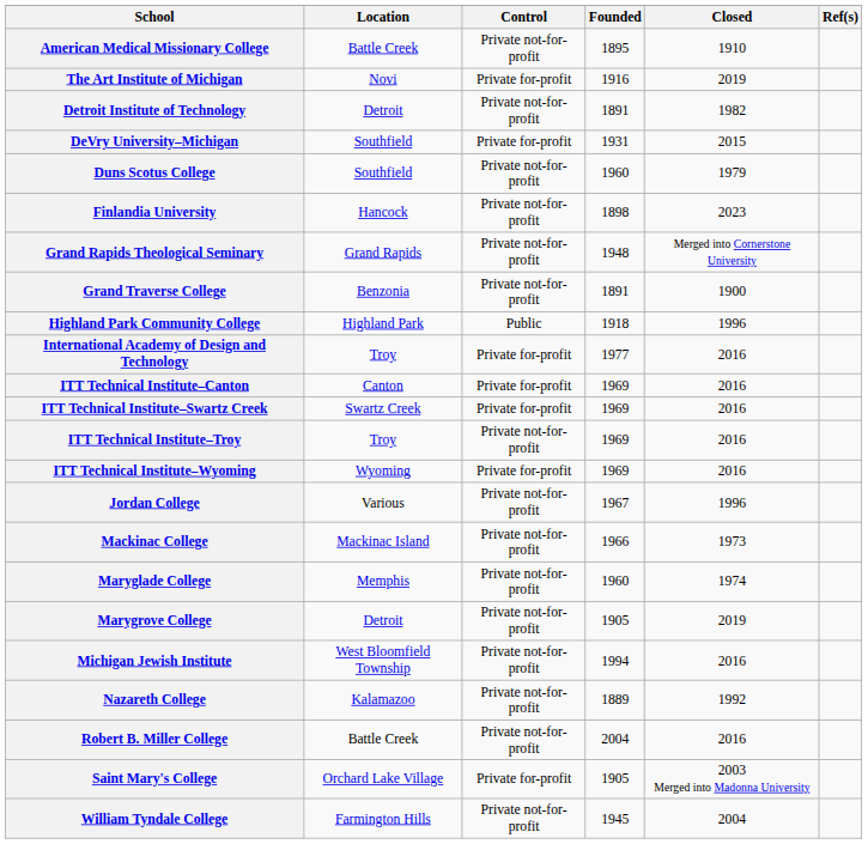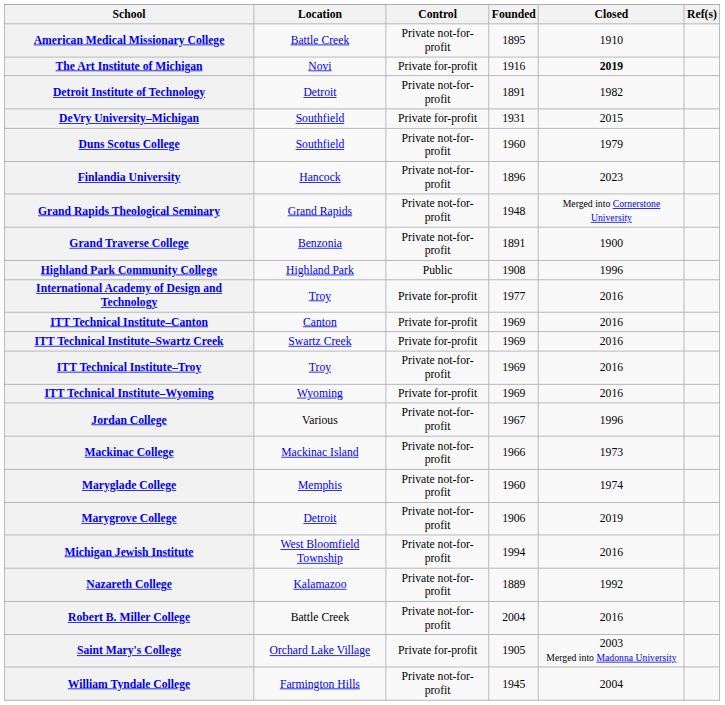 <table class="wikitable sortable plainrowheaders" style="text-align:center; font-size:90%; width:100%">
 <tr>
 </tr>
 <tr>
 <th scope="col">School</th>
 <th scope="col">Location</th>
 <th scope="col">Control</th>
 <th scope="col">Founded</th>
 <th scope="col">Closed</th>
 <th scope="col" class="unsortable">Ref(s)</th>
 </tr>
 <tr>
 <th scope="row"><a href='#'>American Medical Missionary College</a></th>
 <td align="center"><a href='#'>Battle Creek</a></td>
 <td align="center">Private not-for-profit</td>
 <td align="center">1895</td>
 <td align="center">1910</td>
 <td align="center"></td>
 </tr>
 <tr>
 <th scope="row"><a href='#'>The Art Institute of Michigan</a></th>
 <td align="center"><a href='#'>Novi</a></td>
 <td>Private for-profit</td>
 <td align="center">1916</td>
-<td>2019</td>
+<td><strong>2019</strong></td>
 <td></td>
 </tr>
 <tr>
 <th scope="row"><a href='#'>Detroit Institute of Technology</a></th>
 <td align="center"><a href='#'>Detroit</a></td>
 <td align="center">Private not-for-profit</td>
 <td align="center">1891</td>
 <td align="center">1982</td>
 <td align="center"></td>
 </tr>
 <tr>
 <th scope="row"><a href='#'>DeVry University–Michigan</a></th>
 <td align="center"><a href='#'>Southfield</a></td>
 <td align="center">Private for-profit</td>
 <td align="center">1931</td>
 <td align="center">2015</td>
 <td align="center"></td>
 </tr>
 <tr>
 <th scope="row"><a href='#'>Duns Scotus College</a></th>
 <td align="center"><a href='#'>Southfield</a></td>
 <td align="center">Private not-for-profit</td>
 <td align="center">1960</td>
 <td align="center">1979</td>
 <td align="center"></td>
 </tr>
 <tr>
 <th scope="row"><a href='#'>Finlandia University</a></th>
 <td align="center"><a href='#'>Hancock</a></td>
 <td align="center">Private not-for-profit</td>
-<td align="center">1898</td>
+<td align="center">1896</td>
 <td align="center">2023</td>
 </tr>
 <tr>
 <th scope="row"><a href='#'>Grand Rapids Theological Seminary</a></th>
 <td align="center"><a href='#'>Grand Rapids</a></td>
 <td align="center">Private not-for-profit</td>
 <td align="center">1948</td>
 <td align="center"><small>Merged into <a href='#'>Cornerstone University</a></small></td>
 <td align="center"></td>
 </tr>
 <tr>
 <th scope="row"><a href='#'>Grand Traverse College</a></th>
 <td align="center"><a href='#'>Benzonia</a></td>
 <td align="center">Private not-for-profit</td>
 <td align="center">1891</td>
 <td align="center">1900</td>
 <td align="center"></td>
 </tr>
 <tr>
 <th scope="row"><a href='#'>Highland Park Community College</a></th>
 <td align="center"><a href='#'>Highland Park</a></td>
 <td align="center">Public</td>
-<td align="center">1918</td>
+<td align="center">1908</td>
 <td align="center">1996</td>
 <td align="center"></td>
 </tr>
 <tr>
 <th scope="row"><a href='#'>International Academy of Design and Technology</a></th>
 <td align="center"><a href='#'>Troy</a></td>
 <td align="center">Private for-profit</td>
 <td align="center">1977</td>
 <td align="center">2016</td>
 <td align="center"></td>
 </tr>
 <tr>
 <th scope="row"><a href='#'>ITT Technical Institute–Canton</a></th>
 <td align="center"><a href='#'>Canton</a></td>
 <td>Private for-profit</td>
 <td>1969</td>
 <td align="center">2016</td>
 <td align="center"></td>
 </tr>
 <tr>
 <th scope="row"><a href='#'>ITT Technical Institute–Swartz Creek</a></th>
 <td align="center"><a href='#'>Swartz Creek</a></td>
 <td>Private for-profit</td>
 <td>1969</td>
 <td align="center">2016</td>
 <td align="center"></td>
 </tr>
 <tr>
 <th scope="row"><a href='#'>ITT Technical Institute–Troy</a></th>
 <td align="center"><a href='#'>Troy</a></td>
 <td align="center">Private not-for-profit</td>
 <td>1969</td>
 <td align="center">2016</td>
 <td align="center"></td>
 </tr>
 <tr>
 <th scope="row"><a href='#'>ITT Technical Institute–Wyoming</a></th>
 <td align="center"><a href='#'>Wyoming</a></td>
 <td>Private for-profit</td>
 <td>1969</td>
 <td align="center">2016</td>
 <td align="center"></td>
 </tr>
 <tr>
 <th scope="row"><a href='#'>Jordan College</a></th>
 <td align="center">Various</td>
 <td align="center">Private not-for-profit</td>
 <td align="center">1967</td>
 <td align="center">1996</td>
 <td align="center"></td>
 </tr>
 <tr>
 <th scope="row"><a href='#'>Mackinac College</a></th>
 <td align="center"><a href='#'>Mackinac Island</a></td>
 <td align="center">Private not-for-profit</td>
 <td align="center">1966</td>
 <td align="center">1973</td>
 <td align="center"></td>
 </tr>
 <tr>
 <th scope="row"><a href='#'>Maryglade College</a></th>
 <td align="center"><a href='#'>Memphis</a></td>
 <td align="center">Private not-for-profit</td>
 <td align="center">1960</td>
 <td align="center">1974</td>
 <td align="center"></td>
 </tr>
 <tr>
 <th scope="row"><a href='#'>Marygrove College</a></th>
 <td><a href='#'>Detroit</a></td>
 <td>Private not-for-profit</td>
-<td>1905</td>
+<td>1906</td>
 <td>2019</td>
 <td></td>
 </tr>
 <tr>
 <th scope="row"><a href='#'>Michigan Jewish Institute</a></th>
 <td align="center"><a href='#'>West Bloomfield Township</a></td>
 <td align="center">Private not-for-profit</td>
 <td align="center">1994</td>
 <td align="center">2016</td>
 <td align="center"></td>
 </tr>
 <tr>
 <th scope="row"><a href='#'>Nazareth College</a></th>
 <td align="center"><a href='#'>Kalamazoo</a></td>
 <td align="center">Private not-for-profit</td>
 <td align="center">1889</td>
 <td align="center">1992</td>
 <td align="center"></td>
 </tr>
 <tr>
 <th scope="row"><a href='#'>Robert B. Miller College</a></th>
 <td align="center">Battle Creek</td>
 <td align="center">Private not-for-profit</td>
 <td align="center">2004</td>
 <td align="center">2016</td>
 <td align="center"></td>
 </tr>
 <tr>
 <th scope="row"><a href='#'>Saint Mary's College</a></th>
 <td align="center"><a href='#'>Orchard Lake Village</a></td>
 <td>Private for-profit</td>
 <td align="center">1905</td>
 <td align="center">2003<br><small>Merged into <a href='#'>Madonna University</a></small></td>
 <td align="center"></td>
 </tr>
 <tr>
 <th scope="row"><a href='#'>William Tyndale College</a></th>
 <td align="center"><a href='#'>Farmington Hills</a></td>
 <td align="center">Private not-for-profit</td>
 <td align="center">1945</td>
 <td align="center">2004</td>
 <td align="center"></td>
 </tr>
 </table>
